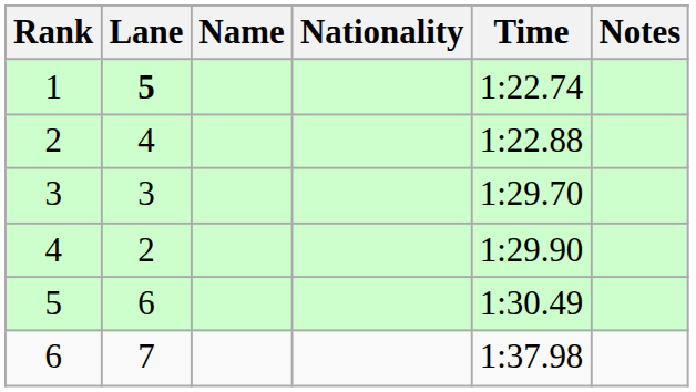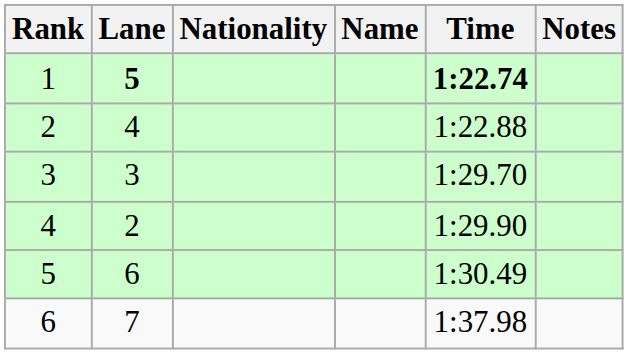 <table class="wikitable sortable" style="text-align:center">
 <tr>
 <th>Rank</th>
 <th>Lane</th>
+<th>Nationality</th>
 <th>Name</th>
-<th>Nationality</th>
 <th>Time</th>
 <th>Notes</th>
 </tr>
 <tr bgcolor=ccffcc>
 <td>1</td>
 <td><strong>5</strong></td>
 <td align=left></td>
 <td align=left></td>
-<td>1:22.74</td>
+<td><strong>1:22.74</strong></td>
 <td><strong></strong></td>
 </tr>
 <tr bgcolor=ccffcc>
 <td>2</td>
 <td>4</td>
 <td align=left></td>
 <td align=left></td>
 <td>1:22.88</td>
 <td><strong></strong></td>
 </tr>
 <tr bgcolor=ccffcc>
 <td>3</td>
 <td>3</td>
 <td align=left></td>
 <td align=left></td>
 <td>1:29.70</td>
 <td><strong></strong></td>
 </tr>
 <tr bgcolor=ccffcc>
 <td>4</td>
 <td>2</td>
 <td align=left></td>
 <td align=left></td>
 <td>1:29.90</td>
 <td><strong></strong></td>
 </tr>
 <tr bgcolor=ccffcc>
 <td>5</td>
 <td>6</td>
 <td align=left></td>
 <td align=left></td>
 <td>1:30.49</td>
 <td><strong></strong></td>
 </tr>
 <tr>
 <td>6</td>
 <td>7</td>
 <td align=left></td>
 <td align=left></td>
 <td>1:37.98</td>
 <td></td>
 </tr>
 </table>
